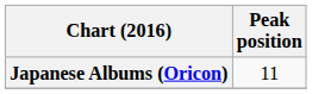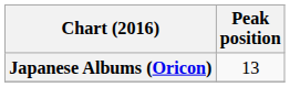 <table class="wikitable sortable plainrowheaders" style="text-align:center">
 <tr>
 <th scope="col">Chart (2016)</th>
 <th scope="col">Peak<br>position</th>
 </tr>
 <tr>
 <th scope="row">Japanese Albums (<a href='#'>Oricon</a>)</th>
-<td>11</td>
+<td>13</td>
 </tr>
 <tr>
 </tr>
 </table>
